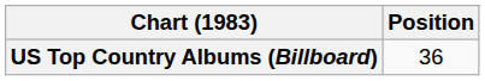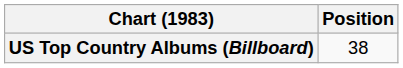 <table class="wikitable plainrowheaders" style="text-align:center">
 <tr>
 <th scope="col">Chart (1983)</th>
 <th scope="col">Position</th>
 </tr>
 <tr>
 <th scope="row">US Top Country Albums (<em>Billboard</em>)</th>
-<td>36</td>
+<td>38</td>
 </tr>
 </table>
